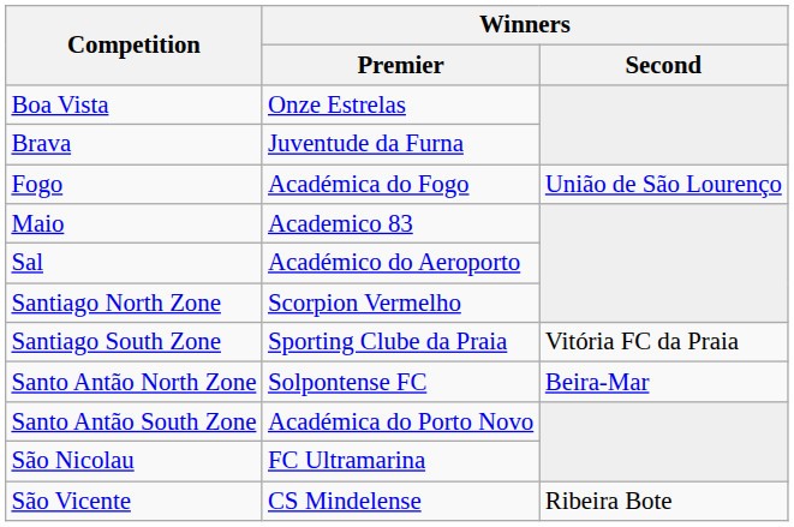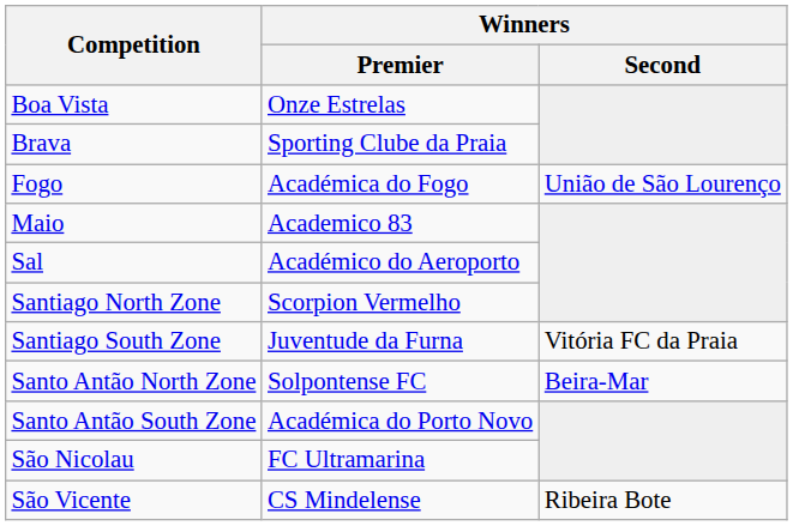 <table class="wikitable">
 <tr>
 <th rowspan="2">Competition</th>
 <th colspan="2">Winners</th>
 </tr>
 <tr>
 <th>Premier</th>
 <th>Second</th>
 </tr>
 <tr>
 <td><a href='#'>Boa Vista</a></td>
 <td><a href='#'>Onze Estrelas</a></td>
 <td rowspan="2" bgcolor=#EFEFEF></td>
 </tr>
 <tr>
 <td><a href='#'>Brava</a></td>
-<td><a href='#'>Juventude da Furna</a></td>
+<td><a href='#'>Sporting Clube da Praia</a></td>
 </tr>
 <tr>
 <td><a href='#'>Fogo</a></td>
 <td><a href='#'>Académica do Fogo</a></td>
 <td><a href='#'>União de São Lourenço</a></td>
 </tr>
 <tr>
 <td><a href='#'>Maio</a></td>
 <td><a href='#'>Academico 83</a></td>
 <td rowspan=3 bgcolor=#EFEFEF></td>
 </tr>
 <tr>
 <td><a href='#'>Sal</a></td>
 <td><a href='#'>Académico do Aeroporto</a></td>
 </tr>
 <tr>
 <td><a href='#'>Santiago North Zone</a></td>
 <td><a href='#'>Scorpion Vermelho</a></td>
 </tr>
 <tr>
 <td><a href='#'>Santiago South Zone</a></td>
-<td><a href='#'>Sporting Clube da Praia</a></td>
+<td><a href='#'>Juventude da Furna</a></td>
 <td>Vitória FC da Praia</td>
 </tr>
 <tr>
 <td><a href='#'>Santo Antão North Zone</a></td>
 <td><a href='#'>Solpontense FC</a></td>
 <td><a href='#'>Beira-Mar</a></td>
 </tr>
 <tr>
 <td><a href='#'>Santo Antão South Zone</a></td>
 <td><a href='#'>Académica do Porto Novo</a></td>
 <td rowspan="2" bgcolor=#EFEFEF></td>
 </tr>
 <tr>
 <td><a href='#'>São Nicolau</a></td>
 <td><a href='#'>FC Ultramarina</a></td>
 </tr>
 <tr>
 <td><a href='#'>São Vicente</a></td>
 <td><a href='#'>CS Mindelense</a></td>
 <td>Ribeira Bote</td>
 </tr>
 </table>
